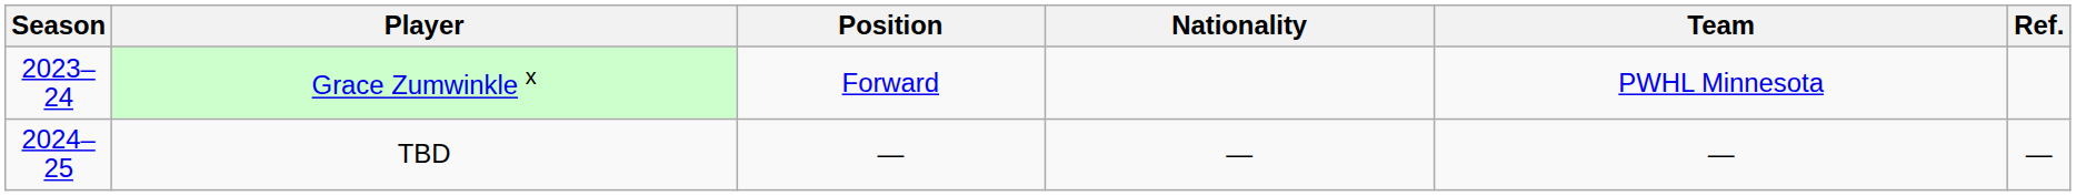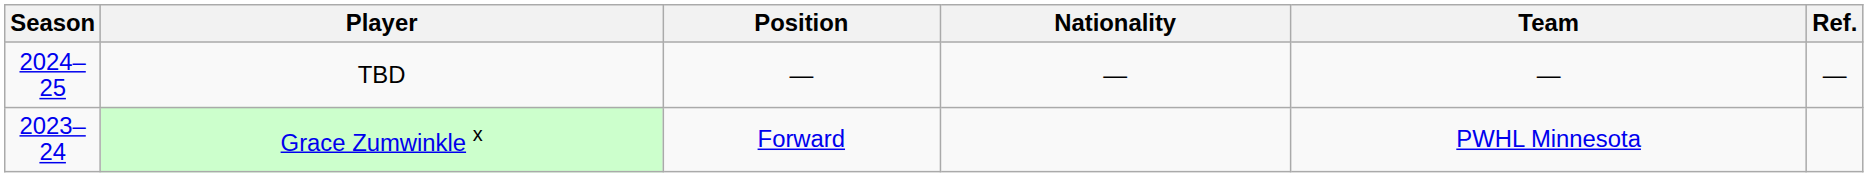 <table class="wikitable sortable" style="text-align:center;">
 <tr>
 <th scope="col" width="5%">Season</th>
 <th scope="col">Player</th>
 <th scope="col">Position</th>
 <th scope="col">Nationality</th>
 <th scope="col">Team</th>
 <th scope="col" width="1%" class="unsortable">Ref.</th>
 </tr>
 <tr>
+<td><a href='#'>2024–25</a></td>
+<td>TBD</td>
+<td>—</td>
+<td>—</td>
+<td>—</td>
+<td>—</td>
+</tr>
+<tr>
 <td><a href='#'>2023–24</a></td>
 <td bgcolor=#CCFFCC><a href='#'>Grace Zumwinkle</a> <sup>x</sup></td>
 <td><a href='#'>Forward</a></td>
 <td></td>
 <td><a href='#'>PWHL Minnesota</a></td>
 <td></td>
 </tr>
-<tr>
-<td><a href='#'>2024–25</a></td>
-<td>TBD</td>
-<td>—</td>
-<td>—</td>
-<td>—</td>
-<td>—</td>
-</tr>
 </table>
